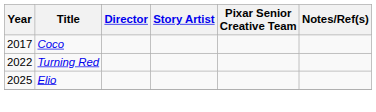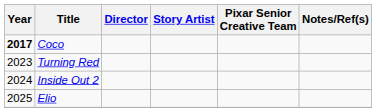 <table class="wikitable">
 <tr>
 <th>Year</th>
 <th>Title</th>
 <th><a href='#'>Director</a></th>
 <th><a href='#'>Story Artist</a></th>
 <th>Pixar Senior<br>Creative Team</th>
 <th>Notes/Ref(s)</th>
 </tr>
 <tr>
-<td>2017</td>
+<td><strong>2017</strong></td>
 <td><em><a href='#'>Coco</a></em></td>
 <td></td>
 <td></td>
 <td></td>
 <td></td>
 </tr>
 <tr>
-<td>2022</td>
+<td>2023</td>
 <td><em><a href='#'>Turning Red</a></em></td>
+<td></td>
+<td></td>
+<td></td>
+<td></td>
+</tr>
+<tr>
+<td>2024</td>
+<td><em><a href='#'>Inside Out 2</a></em></td>
 <td></td>
 <td></td>
 <td></td>
 <td></td>
 </tr>
 <tr>
 <td>2025</td>
 <td><em><a href='#'>Elio</a></em></td>
 <td></td>
 <td></td>
 <td></td>
 <td></td>
 </tr>
 <tr>
 </tr>
 </table>
